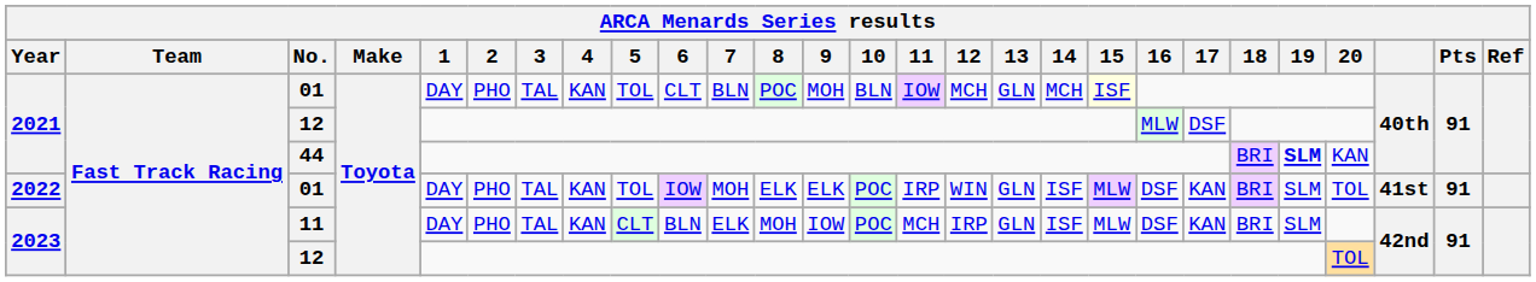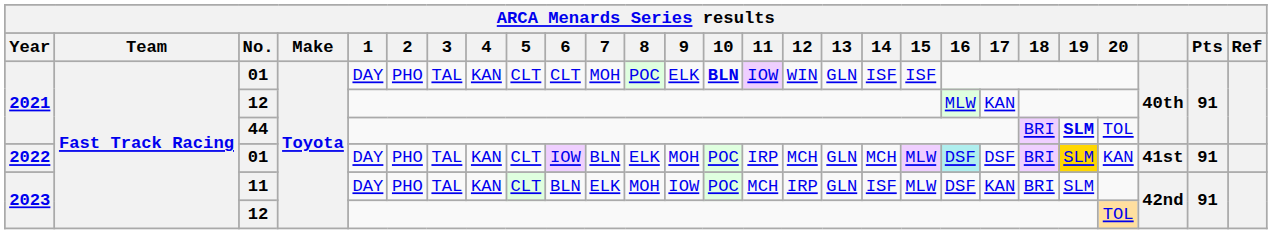 <table class="wikitable" style="text-align:center; font-size:75%">
 <tr>
 <th colspan="39"><a href='#'>ARCA Menards Series</a> results</th>
 </tr>
 <tr>
 <th>Year</th>
 <th>Team</th>
 <th>No.</th>
 <th>Make</th>
 <th>1</th>
 <th>2</th>
 <th>3</th>
 <th>4</th>
 <th>5</th>
 <th>6</th>
 <th>7</th>
 <th>8</th>
 <th>9</th>
 <th>10</th>
 <th>11</th>
 <th>12</th>
 <th>13</th>
 <th>14</th>
 <th>15</th>
 <th>16</th>
 <th>17</th>
 <th>18</th>
 <th>19</th>
 <th>20</th>
 <th></th>
 <th>Pts</th>
 <th>Ref</th>
 </tr>
 <tr>
 <th rowspan="3"><a href='#'>2021</a></th>
 <th rowspan="6"><a href='#'>Fast Track Racing</a></th>
 <th>01</th>
 <th rowspan="6"><a href='#'>Toyota</a></th>
 <td><a href='#'>DAY</a></td>
 <td><a href='#'>PHO</a></td>
 <td><a href='#'>TAL</a></td>
 <td><a href='#'>KAN</a></td>
-<td><a href='#'>TOL</a></td>
 <td><a href='#'>CLT</a></td>
-<td><a href='#'>BLN</a></td>
+<td><a href='#'>CLT</a></td>
+<td><a href='#'>MOH</a></td>
 <td style="background:#DFFFDF;"><a href='#'>POC</a><br></td>
-<td><a href='#'>MOH</a></td>
-<td><a href='#'>BLN</a></td>
+<td><a href='#'>ELK</a></td>
+<td><strong><a href='#'>BLN</a></strong></td>
 <td style="background:#EFCFFF;"><a href='#'>IOW</a><br></td>
-<td><a href='#'>MCH</a></td>
+<td><a href='#'>WIN</a></td>
 <td><a href='#'>GLN</a></td>
-<td><a href='#'>MCH</a></td>
-<td style="background: lightyellow;"><a href='#'>ISF</a></td>
+<td><a href='#'>ISF</a></td>
+<td><a href='#'>ISF</a></td>
 <td colspan="5"></td>
 <th rowspan="3">40th</th>
 <th rowspan="3">91</th>
 <th rowspan="3"></th>
 </tr>
 <tr>
 <th>12</th>
 <td colspan="15"></td>
 <td style="background:#DFFFDF;"><a href='#'>MLW</a><br></td>
-<td><a href='#'>DSF</a></td>
+<td><a href='#'>KAN</a></td>
 <td colspan="3"></td>
 </tr>
 <tr>
 <th>44</th>
 <td colspan="17"></td>
 <td style="background:#EFCFFF;"><a href='#'>BRI</a><br></td>
 <td><strong><a href='#'>SLM</a></strong></td>
-<td><a href='#'>KAN</a></td>
+<td><a href='#'>TOL</a></td>
 </tr>
 <tr>
 <th><a href='#'>2022</a></th>
 <th>01</th>
 <td><a href='#'>DAY</a></td>
 <td><a href='#'>PHO</a></td>
 <td><a href='#'>TAL</a></td>
 <td><a href='#'>KAN</a></td>
-<td><a href='#'>TOL</a></td>
+<td><a href='#'>CLT</a></td>
 <td style="background:#EFCFFF;"><a href='#'>IOW</a><br></td>
+<td><a href='#'>BLN</a></td>
+<td><a href='#'>ELK</a></td>
 <td><a href='#'>MOH</a></td>
-<td><a href='#'>ELK</a></td>
-<td><a href='#'>ELK</a></td>
 <td style="background:#DFFFDF;"><a href='#'>POC</a><br></td>
 <td><a href='#'>IRP</a></td>
-<td><a href='#'>WIN</a></td>
+<td><a href='#'>MCH</a></td>
 <td><a href='#'>GLN</a></td>
-<td><a href='#'>ISF</a></td>
+<td><a href='#'>MCH</a></td>
 <td style="background:#EFCFFF;"><a href='#'>MLW</a><br></td>
+<td style="background: paleturquoise;"><a href='#'>DSF</a></td>
 <td><a href='#'>DSF</a></td>
+<td style="background:#EFCFFF;"><a href='#'>BRI</a><br></td>
+<td style="background: gold;"><a href='#'>SLM</a></td>
 <td><a href='#'>KAN</a></td>
-<td style="background:#EFCFFF;"><a href='#'>BRI</a><br></td>
-<td><a href='#'>SLM</a></td>
-<td><a href='#'>TOL</a></td>
 <th>41st</th>
 <th>91</th>
 <th></th>
 </tr>
 <tr>
 <th rowspan=2><a href='#'>2023</a></th>
 <th>11</th>
 <td><a href='#'>DAY</a></td>
 <td><a href='#'>PHO</a></td>
 <td><a href='#'>TAL</a></td>
 <td><a href='#'>KAN</a></td>
 <td style="background:#DFFFDF;"><a href='#'>CLT</a><br></td>
 <td><a href='#'>BLN</a></td>
 <td><a href='#'>ELK</a></td>
 <td><a href='#'>MOH</a></td>
 <td><a href='#'>IOW</a></td>
 <td style="background:#DFFFDF;"><a href='#'>POC</a><br></td>
 <td><a href='#'>MCH</a></td>
 <td><a href='#'>IRP</a></td>
 <td><a href='#'>GLN</a></td>
 <td><a href='#'>ISF</a></td>
 <td><a href='#'>MLW</a></td>
 <td><a href='#'>DSF</a></td>
 <td><a href='#'>KAN</a></td>
 <td><a href='#'>BRI</a></td>
 <td><a href='#'>SLM</a></td>
 <td></td>
 <th rowspan=2>42nd</th>
 <th rowspan=2>91</th>
 <th rowspan=2></th>
 </tr>
 <tr>
 <th>12</th>
 <td colspan=19></td>
 <td style="background:#FFDF9F;"><a href='#'>TOL</a><br></td>
 </tr>
 </table>
